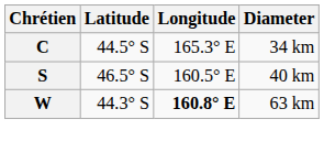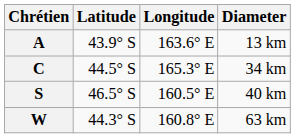 <table class="wikitable" style="text-align: right;">
 <tr>
 <th scope="col">Chrétien</th>
 <th scope="col">Latitude</th>
 <th scope="col">Longitude</th>
 <th scope="col">Diameter</th>
+</tr>
+<tr>
+<th scope="row">A</th>
+<td>43.9° S</td>
+<td>163.6° E</td>
+<td>13 km</td>
 </tr>
 <tr>
 <th scope="row">C</th>
 <td>44.5° S</td>
 <td>165.3° E</td>
 <td>34 km</td>
 </tr>
 <tr>
 <th scope="row">S</th>
 <td>46.5° S</td>
 <td>160.5° E</td>
 <td>40 km</td>
 </tr>
 <tr>
 <th scope="row">W</th>
 <td>44.3° S</td>
-<td><strong>160.8° E</strong></td>
+<td>160.8° E</td>
 <td>63 km</td>
 </tr>
 </table>
